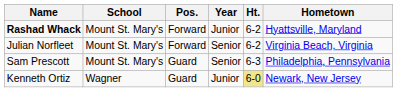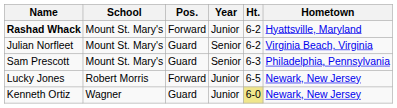 <table class="wikitable">
 <tr>
 <th>Name</th>
 <th>School</th>
 <th>Pos.</th>
 <th>Year</th>
 <th>Ht.</th>
 <th>Hometown</th>
 </tr>
 <tr>
 <td><strong>Rashad Whack</strong></td>
 <td>Mount St. Mary's</td>
 <td>Forward</td>
 <td>Junior</td>
 <td>6-2</td>
 <td><a href='#'>Hyattsville, Maryland</a></td>
 </tr>
 <tr>
 <td>Julian Norfleet</td>
 <td>Mount St. Mary's</td>
-<td>Forward</td>
+<td>Guard</td>
 <td>Senior</td>
 <td>6-2</td>
 <td><a href='#'>Virginia Beach, Virginia</a></td>
 </tr>
 <tr>
 <td>Sam Prescott</td>
 <td>Mount St. Mary's</td>
 <td>Guard</td>
 <td>Senior</td>
 <td>6-3</td>
 <td><a href='#'>Philadelphia, Pennsylvania</a></td>
 </tr>
 <tr>
+<td>Lucky Jones</td>
+<td>Robert Morris</td>
+<td>Forward</td>
+<td>Junior</td>
+<td>6-5</td>
+<td><a href='#'>Newark, New Jersey</a></td>
+</tr>
+<tr>
 <td>Kenneth Ortiz</td>
 <td>Wagner</td>
 <td>Guard</td>
 <td>Junior</td>
 <td style="background: khaki;">6-0</td>
 <td><a href='#'>Newark, New Jersey</a></td>
 </tr>
 </table>
